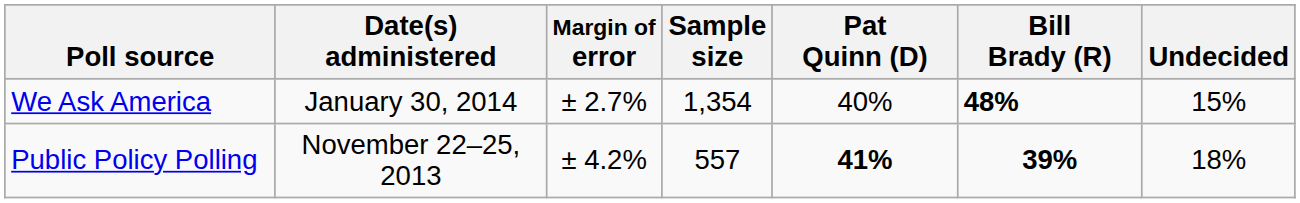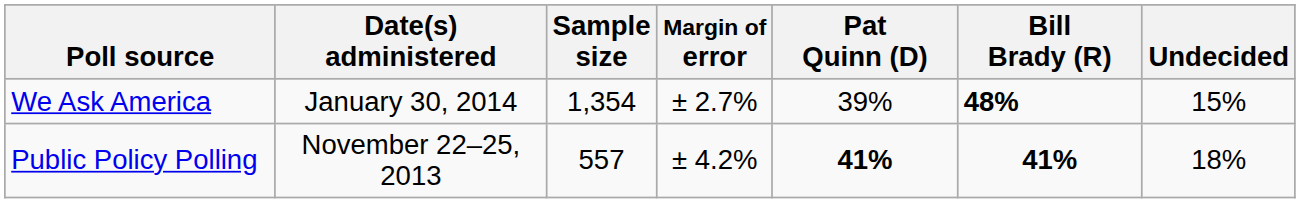 <table class="wikitable">
 <tr valign= bottom>
 <th style="width:150px;">Poll source</th>
 <th style="width:150px;">Date(s)<br>administered</th>
+<th class=small>Sample<br>size</th>
 <th><small>Margin of</small><br>error</th>
-<th class=small>Sample<br>size</th>
 <th style="width:100px;">Pat<br>Quinn (D)</th>
 <th style="width:100px;">Bill<br>Brady (R)</th>
 <th style="width:40px;">Undecided</th>
 </tr>
 <tr>
 <td><a href='#'>We Ask America</a></td>
 <td align=center>January 30, 2014</td>
+<td align=center>1,354</td>
 <td align=center>± 2.7%</td>
-<td align=center>1,354</td>
-<td align=center>40%</td>
+<td align=center>39%</td>
 <td><strong>48%</strong></td>
 <td align=center>15%</td>
 </tr>
 <tr>
 <td><a href='#'>Public Policy Polling</a></td>
 <td align=center>November 22–25, 2013</td>
+<td align=center>557</td>
 <td align=center>± 4.2%</td>
-<td align=center>557</td>
 <td align=center><strong>41%</strong></td>
-<td align=center><strong>39%</strong></td>
+<td align=center><strong>41%</strong></td>
 <td align=center>18%</td>
 </tr>
 </table>
